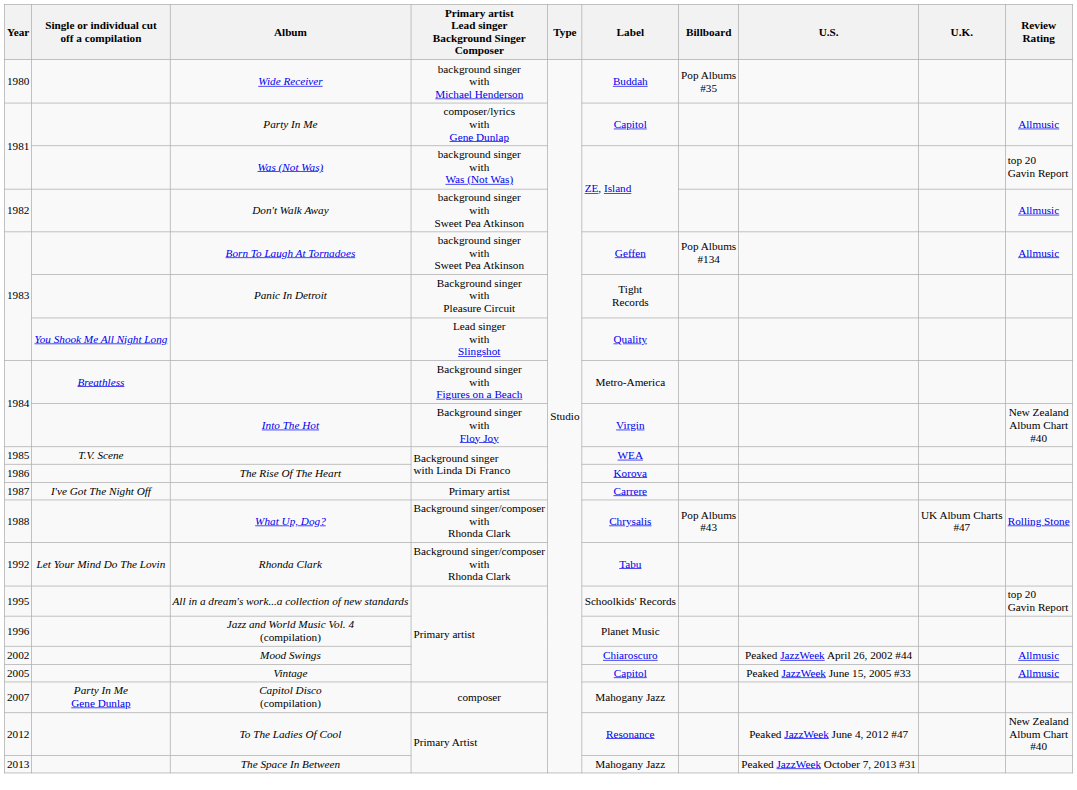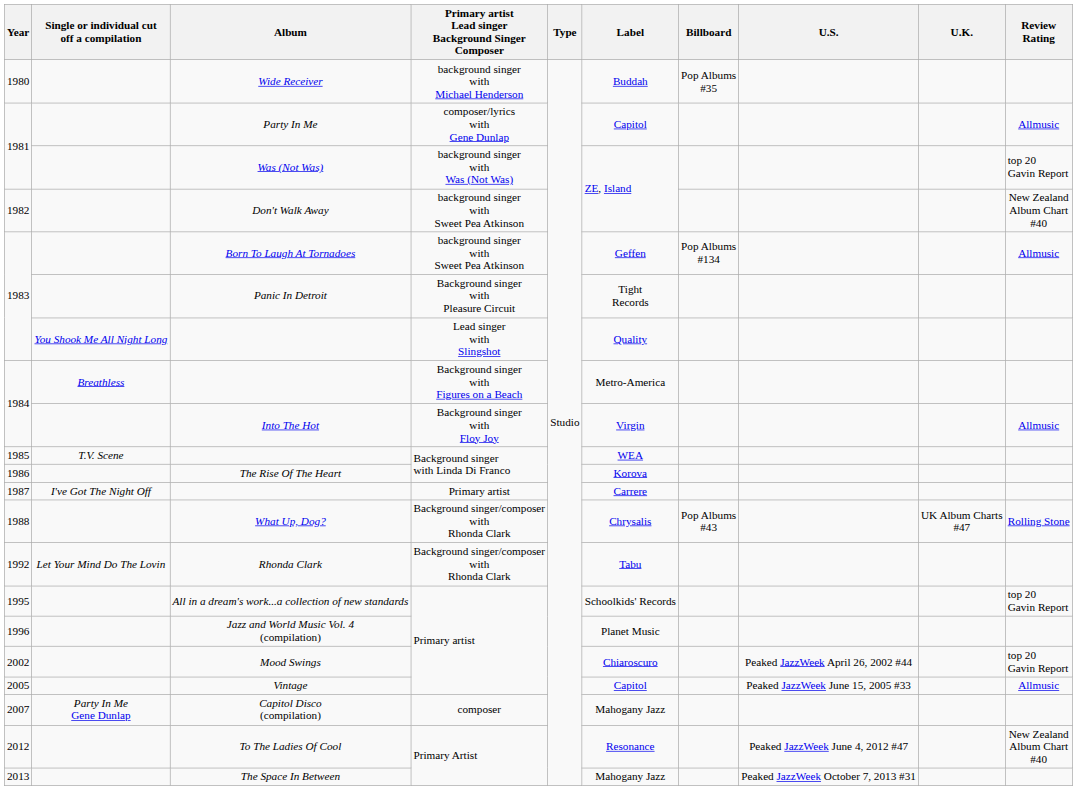 <table class="wikitable">
 <tr>
 <th>Year</th>
 <th>Single or individual cut<br>off a compilation</th>
 <th>Album</th>
 <th>Primary artist<br>Lead singer<br>Background Singer<br>Composer</th>
 <th>Type</th>
 <th>Label</th>
 <th>Billboard</th>
 <th>U.S.</th>
 <th>U.K.</th>
 <th>Review<br>Rating</th>
 </tr>
 <tr>
 <td>1980</td>
 <td></td>
 <td align="center"><em><a href='#'>Wide Receiver</a></em></td>
 <td align="center">background singer<br>with<br><a href='#'>Michael Henderson</a></td>
 <td rowspan="21">Studio</td>
 <td align="center"><a href='#'>Buddah</a></td>
 <td align="center">Pop Albums<br>#35</td>
 <td></td>
 <td></td>
 <td></td>
 </tr>
 <tr>
 <td rowspan="2">1981</td>
 <td></td>
 <td align="center"><em>Party In Me</em></td>
 <td align="center">composer/lyrics<br>with<br><a href='#'>Gene Dunlap</a></td>
 <td align="center"><a href='#'>Capitol</a></td>
 <td></td>
 <td></td>
 <td></td>
 <td align="center"><a href='#'>Allmusic</a><br></td>
 </tr>
 <tr>
 <td></td>
 <td align="center"><em><a href='#'>Was (Not Was)</a></em></td>
 <td align="center">background singer<br>with<br><a href='#'>Was (Not Was)</a></td>
 <td rowspan="2"><a href='#'>ZE</a>, <a href='#'>Island</a></td>
 <td></td>
 <td></td>
 <td></td>
 <td>top 20<br>Gavin Report</td>
 </tr>
 <tr>
 <td>1982</td>
 <td></td>
 <td align="center"><em>Don't Walk Away</em></td>
 <td align="center">background singer<br>with<br>Sweet Pea Atkinson</td>
 <td></td>
 <td></td>
 <td></td>
-<td align="center"><a href='#'>Allmusic</a><br></td>
+<td align="center">New Zealand<br>Album Chart<br>#40</td>
 </tr>
 <tr>
 <td rowspan="3">1983</td>
 <td></td>
 <td align="center"><em><a href='#'>Born To Laugh At Tornadoes</a></em></td>
 <td align="center">background singer<br>with<br>Sweet Pea Atkinson</td>
 <td align="center"><a href='#'>Geffen</a></td>
 <td align="center">Pop Albums<br>#134</td>
 <td></td>
 <td></td>
 <td align="center"><a href='#'>Allmusic</a><br></td>
 </tr>
 <tr>
 <td></td>
 <td align="center"><em>Panic In Detroit</em></td>
 <td align="center">Background singer<br>with<br>Pleasure Circuit</td>
 <td align="center">Tight<br>Records</td>
 <td></td>
 <td></td>
 <td></td>
 <td></td>
 </tr>
 <tr>
 <td align="center"><em><a href='#'>You Shook Me All Night Long</a></em></td>
 <td></td>
 <td align="center">Lead singer<br>with<br><a href='#'>Slingshot</a></td>
 <td align="center"><a href='#'>Quality</a></td>
 <td></td>
 <td></td>
 <td></td>
 <td></td>
 </tr>
 <tr>
 <td rowspan="2">1984</td>
 <td align="center"><em><a href='#'>Breathless</a></em></td>
 <td></td>
 <td align="center">Background singer<br>with<br><a href='#'>Figures on a Beach</a></td>
 <td align="center">Metro-America</td>
 <td></td>
 <td></td>
 <td></td>
 <td></td>
 </tr>
 <tr>
 <td></td>
 <td align="center"><em><a href='#'>Into The Hot</a></em></td>
 <td align="center">Background singer<br>with<br><a href='#'>Floy Joy</a></td>
 <td align="center"><a href='#'>Virgin</a></td>
 <td></td>
 <td></td>
 <td></td>
-<td align="center">New Zealand<br>Album Chart<br>#40</td>
+<td align="center"><a href='#'>Allmusic</a><br></td>
 </tr>
 <tr>
 <td>1985</td>
 <td align="center"><em>T.V. Scene</em></td>
 <td></td>
 <td rowspan="2">Background singer<br>with Linda Di Franco</td>
 <td align="center"><a href='#'>WEA</a></td>
 <td></td>
 <td></td>
 <td></td>
 <td></td>
 </tr>
 <tr>
 <td>1986</td>
 <td></td>
 <td align="center"><em>The Rise Of The Heart</em></td>
 <td align="center"><a href='#'>Korova</a></td>
 <td></td>
 <td></td>
 <td></td>
 <td></td>
 </tr>
 <tr>
 <td>1987</td>
 <td align="center"><em>I've Got The Night Off</em></td>
 <td></td>
 <td align="center">Primary artist</td>
 <td align="center"><a href='#'>Carrere</a></td>
 <td></td>
 <td></td>
 <td></td>
 <td></td>
 </tr>
 <tr>
 <td>1988</td>
 <td></td>
 <td align="center"><em><a href='#'>What Up, Dog?</a></em></td>
 <td align="center">Background singer/composer<br>with<br>Rhonda Clark</td>
 <td align="center"><a href='#'>Chrysalis</a></td>
 <td align="center">Pop Albums<br>#43</td>
 <td></td>
 <td align="center">UK Album Charts<br>#47</td>
 <td align="center"><a href='#'>Rolling Stone</a><br></td>
 </tr>
 <tr>
 <td>1992</td>
 <td align="center"><em>Let Your Mind Do The Lovin</em></td>
 <td align="center"><em>Rhonda Clark</em></td>
 <td align="center">Background singer/composer<br>with<br>Rhonda Clark</td>
 <td align="center"><a href='#'>Tabu</a></td>
 <td></td>
 <td></td>
 <td></td>
 <td></td>
 </tr>
 <tr>
 <td>1995</td>
 <td></td>
 <td align="center"><em>All in a dream's work...a collection of new standards</em></td>
 <td rowspan="4">Primary artist</td>
 <td align="center">Schoolkids' Records</td>
 <td></td>
 <td></td>
 <td></td>
 <td>top 20<br>Gavin Report</td>
 </tr>
 <tr>
 <td>1996</td>
 <td></td>
 <td align="center"><em>Jazz and World Music Vol. 4</em><br>(compilation)</td>
 <td align="center">Planet Music</td>
 <td></td>
 <td></td>
 <td></td>
 <td></td>
 </tr>
 <tr>
 <td>2002</td>
 <td></td>
 <td align="center"><em>Mood Swings</em></td>
 <td align="center"><a href='#'>Chiaroscuro</a></td>
 <td></td>
 <td align="center">Peaked <a href='#'>JazzWeek</a> April 26, 2002 #44</td>
 <td></td>
-<td align="center"><a href='#'>Allmusic</a><br></td>
+<td>top 20<br>Gavin Report</td>
 </tr>
 <tr>
 <td>2005</td>
 <td></td>
 <td align="center"><em>Vintage</em></td>
 <td align="center"><a href='#'>Capitol</a></td>
 <td></td>
 <td align="center">Peaked <a href='#'>JazzWeek</a> June 15, 2005 #33</td>
 <td></td>
 <td align="center"><a href='#'>Allmusic</a><br></td>
 </tr>
 <tr>
 <td>2007</td>
 <td align="center"><em>Party In Me</em><br><a href='#'>Gene Dunlap</a></td>
 <td align="center"><em>Capitol Disco</em><br>(compilation)</td>
 <td align="center">composer</td>
 <td align="center">Mahogany Jazz</td>
 <td></td>
 <td></td>
 <td></td>
 <td></td>
 </tr>
 <tr>
 <td>2012</td>
 <td></td>
 <td align="center"><em>To The Ladies Of Cool</em></td>
 <td rowspan="2">Primary Artist</td>
 <td align="center"><a href='#'>Resonance</a></td>
 <td></td>
 <td align="center">Peaked <a href='#'>JazzWeek</a> June 4, 2012 #47</td>
 <td></td>
 <td align="center">New Zealand<br>Album Chart<br>#40</td>
 </tr>
 <tr>
 <td>2013</td>
 <td></td>
 <td align="center"><em>The Space In Between</em></td>
 <td align="center">Mahogany Jazz</td>
 <td></td>
 <td align="center">Peaked <a href='#'>JazzWeek</a> October 7, 2013 #31</td>
 <td></td>
 <td></td>
 </tr>
 </table>
